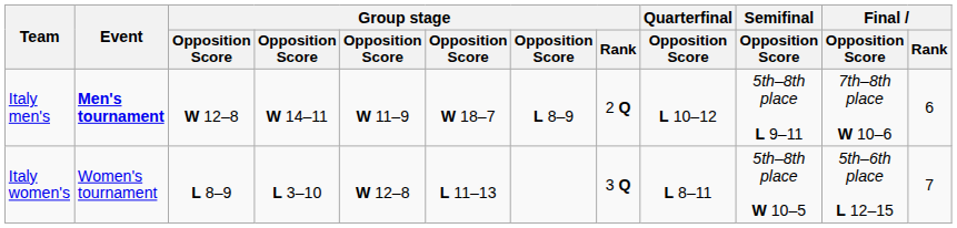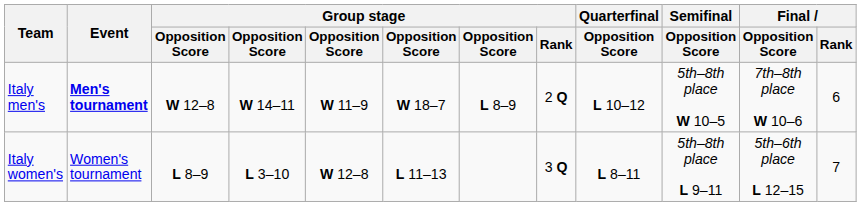 <table class=wikitable style=font-size:90%;text-align:center>
 <tr>
 <th rowspan=2>Team</th>
 <th rowspan=2>Event</th>
 <th colspan=6>Group stage</th>
 <th>Quarterfinal</th>
 <th>Semifinal</th>
 <th colspan=2>Final / </th>
 </tr>
 <tr style=font-size:95%>
 <th>Opposition<br>Score</th>
 <th>Opposition<br>Score</th>
 <th>Opposition<br>Score</th>
 <th>Opposition<br>Score</th>
 <th>Opposition<br>Score</th>
 <th>Rank</th>
 <th>Opposition<br>Score</th>
 <th>Opposition<br>Score</th>
 <th>Opposition<br>Score</th>
 <th>Rank</th>
 </tr>
 <tr>
 <td align=left><a href='#'>Italy men's</a></td>
 <td align=left><strong><a href='#'>Men's tournament</a></strong></td>
 <td><br><strong>W</strong> 12–8</td>
 <td><br><strong>W</strong> 14–11</td>
 <td><br><strong>W</strong> 11–9</td>
 <td><br><strong>W</strong> 18–7</td>
 <td><br><strong>L</strong> 8–9</td>
 <td>2 <strong>Q</strong></td>
 <td><br><strong>L</strong> 10–12</td>
-<td><em>5th–8th place</em><br><br><strong>L</strong> 9–11</td>
+<td><em>5th–8th place</em><br><br><strong>W</strong> 10–5</td>
 <td><em>7th–8th place</em><br><br><strong>W</strong> 10–6</td>
 <td>6</td>
 </tr>
 <tr>
 <td align=left><a href='#'>Italy women's</a></td>
 <td align=left><a href='#'>Women's tournament</a></td>
 <td><br><strong>L</strong> 8–9</td>
 <td><br><strong>L</strong> 3–10</td>
 <td><br><strong>W</strong> 12–8</td>
 <td><br><strong>L</strong> 11–13</td>
 <td></td>
 <td>3 <strong>Q</strong></td>
 <td><br><strong>L</strong> 8–11</td>
-<td><em>5th–8th place</em><br><br><strong>W</strong> 10–5</td>
+<td><em>5th–8th place</em><br><br><strong>L</strong> 9–11</td>
 <td><em>5th–6th place</em><br><br><strong>L</strong> 12–15</td>
 <td>7</td>
 </tr>
 </table>
